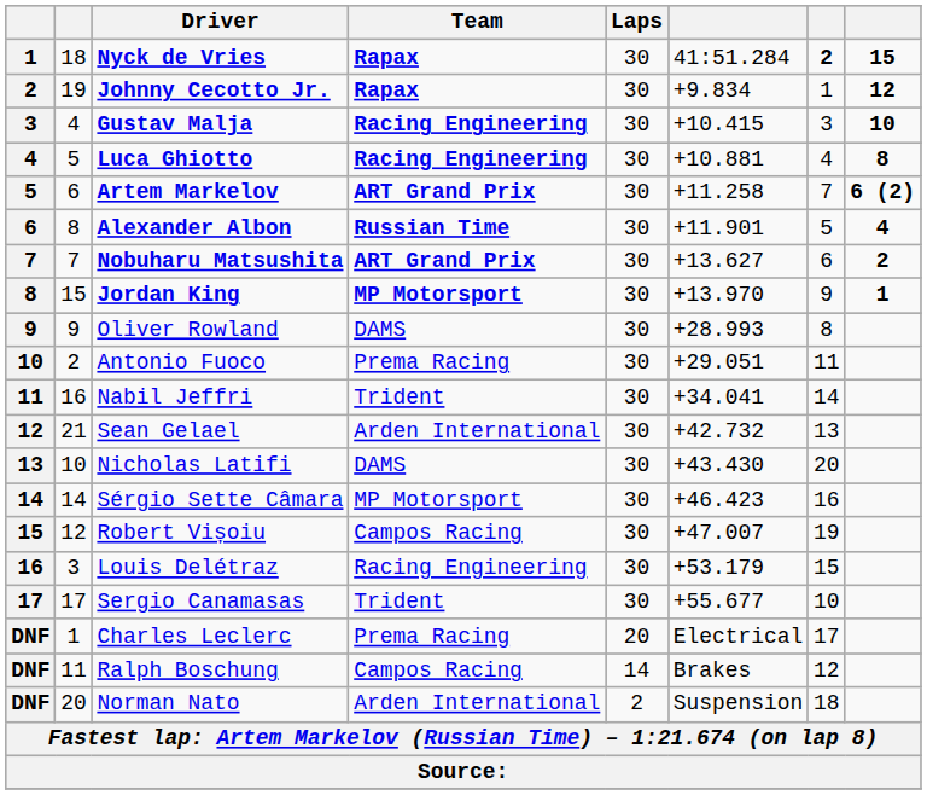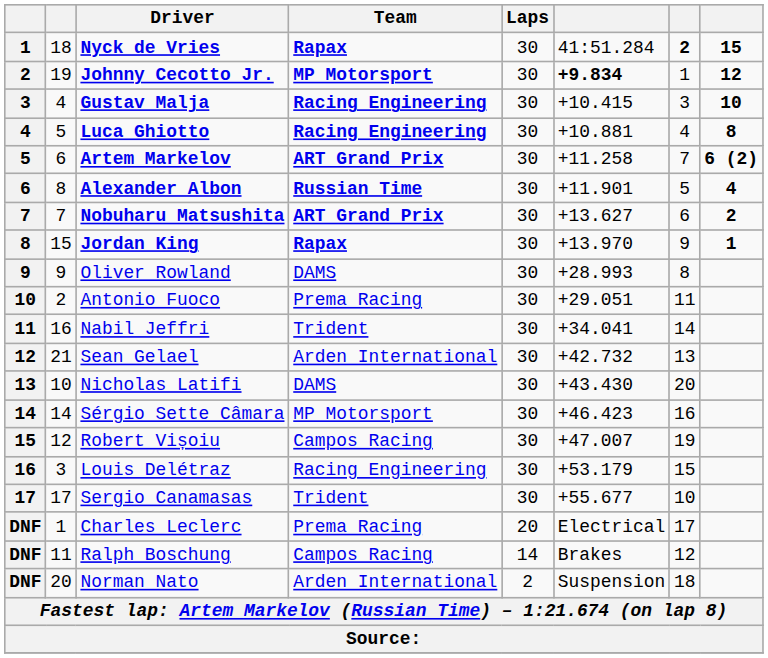 <table class="wikitable" style="font-size:85%">
 <tr>
 <th scope="col"></th>
 <th scope="col"></th>
 <th scope="col">Driver</th>
 <th scope="col">Team</th>
 <th scope="col">Laps</th>
 <th scope="col"></th>
 <th scope="col"></th>
 <th scope="col"></th>
 </tr>
 <tr>
 <th scope="row">1</th>
 <td align="center">18</td>
 <td> <strong><a href='#'>Nyck de Vries</a></strong></td>
 <td><strong><a href='#'>Rapax</a></strong></td>
 <td align="center">30</td>
 <td>41:51.284</td>
 <td align="center"><strong>2</strong></td>
 <td align="center"><strong>15</strong></td>
 </tr>
 <tr>
 <th scope="row">2</th>
 <td align="center">19</td>
 <td><strong> <a href='#'>Johnny Cecotto Jr.</a></strong></td>
-<td><strong><a href='#'>Rapax</a></strong></td>
+<td><strong><a href='#'>MP Motorsport</a></strong></td>
 <td align="center">30</td>
-<td>+9.834</td>
+<td><strong>+9.834</strong></td>
 <td align="center">1</td>
 <td align="center"><strong>12</strong></td>
 </tr>
 <tr>
 <th scope="row">3</th>
 <td align="center">4</td>
 <td><strong> <a href='#'>Gustav Malja</a></strong></td>
 <td><strong><a href='#'>Racing Engineering</a></strong></td>
 <td align="center">30</td>
 <td>+10.415</td>
 <td align="center">3</td>
 <td align="center"><strong>10</strong></td>
 </tr>
 <tr>
 <th scope="row">4</th>
 <td align="center">5</td>
 <td><strong> <a href='#'>Luca Ghiotto</a></strong></td>
 <td><strong><a href='#'>Racing Engineering</a></strong></td>
 <td align="center">30</td>
 <td>+10.881</td>
 <td align="center">4</td>
 <td align="center"><strong>8</strong></td>
 </tr>
 <tr>
 <th scope="row">5</th>
 <td align="center">6</td>
 <td><strong> <a href='#'>Artem Markelov</a></strong></td>
 <td><strong><a href='#'>ART Grand Prix</a></strong></td>
 <td align="center">30</td>
 <td>+11.258</td>
 <td align="center">7</td>
 <td align="center"><strong>6 (2)</strong></td>
 </tr>
 <tr>
 <th scope="row">6</th>
 <td align="center">8</td>
 <td><strong> <a href='#'>Alexander Albon</a></strong></td>
 <td><strong><a href='#'>Russian Time</a></strong></td>
 <td align="center">30</td>
 <td>+11.901</td>
 <td align="center">5</td>
 <td align="center"><strong>4</strong></td>
 </tr>
 <tr>
 <th scope="row">7</th>
 <td align="center">7</td>
 <td><strong> <a href='#'>Nobuharu Matsushita</a></strong></td>
 <td><strong><a href='#'>ART Grand Prix</a></strong></td>
 <td align="center">30</td>
 <td>+13.627</td>
 <td align="center">6</td>
 <td align="center"><strong>2</strong></td>
 </tr>
 <tr>
 <th scope="row">8</th>
 <td align="center">15</td>
 <td><strong> <a href='#'>Jordan King</a></strong></td>
-<td><strong><a href='#'>MP Motorsport</a></strong></td>
+<td><strong><a href='#'>Rapax</a></strong></td>
 <td align="center">30</td>
 <td>+13.970</td>
 <td align="center">9</td>
 <td align="center"><strong>1</strong></td>
 </tr>
 <tr>
 <th scope="row">9</th>
 <td align="center">9</td>
 <td> <a href='#'>Oliver Rowland</a></td>
 <td><a href='#'>DAMS</a></td>
 <td align="center">30</td>
 <td>+28.993</td>
 <td align="center">8</td>
 <td></td>
 </tr>
 <tr>
 <th scope="row">10</th>
 <td align="center">2</td>
 <td> <a href='#'>Antonio Fuoco</a></td>
 <td><a href='#'>Prema Racing</a></td>
 <td align="center">30</td>
 <td>+29.051</td>
 <td align="center">11</td>
 <td></td>
 </tr>
 <tr>
 <th scope="row">11</th>
 <td align="center">16</td>
 <td> <a href='#'>Nabil Jeffri</a></td>
 <td><a href='#'>Trident</a></td>
 <td align="center">30</td>
 <td>+34.041</td>
 <td align="center">14</td>
 <td></td>
 </tr>
 <tr>
 <th scope="row">12</th>
 <td align="center">21</td>
 <td> <a href='#'>Sean Gelael</a></td>
 <td><a href='#'>Arden International</a></td>
 <td align="center">30</td>
 <td>+42.732</td>
 <td align="center">13</td>
 <td></td>
 </tr>
 <tr>
 <th scope="row">13</th>
 <td align="center">10</td>
 <td> <a href='#'>Nicholas Latifi</a></td>
 <td><a href='#'>DAMS</a></td>
 <td align="center">30</td>
 <td>+43.430</td>
 <td align="center">20</td>
 <td></td>
 </tr>
 <tr>
 <th scope="row">14</th>
 <td align="center">14</td>
 <td> <a href='#'>Sérgio Sette Câmara</a></td>
 <td><a href='#'>MP Motorsport</a></td>
 <td align="center">30</td>
 <td>+46.423</td>
 <td align="center">16</td>
 <td></td>
 </tr>
 <tr>
 <th scope="row">15</th>
 <td align="center">12</td>
 <td> <a href='#'>Robert Vișoiu</a></td>
 <td><a href='#'>Campos Racing</a></td>
 <td align="center">30</td>
 <td>+47.007</td>
 <td align="center">19</td>
 <td></td>
 </tr>
 <tr>
 <th scope="row">16</th>
 <td align="center">3</td>
 <td> <a href='#'>Louis Delétraz</a></td>
 <td><a href='#'>Racing Engineering</a></td>
 <td align="center">30</td>
 <td>+53.179</td>
 <td align="center">15</td>
 <td></td>
 </tr>
 <tr>
 <th scope="row">17</th>
 <td align="center">17</td>
 <td> <a href='#'>Sergio Canamasas</a></td>
 <td><a href='#'>Trident</a></td>
 <td align="center">30</td>
 <td>+55.677</td>
 <td align="center">10</td>
 <td></td>
 </tr>
 <tr>
 <th scope="row">DNF</th>
 <td align="center">1</td>
 <td> <a href='#'>Charles Leclerc</a></td>
 <td><a href='#'>Prema Racing</a></td>
 <td align="center">20</td>
 <td>Electrical</td>
 <td align="center">17</td>
 <td></td>
 </tr>
 <tr>
 <th scope="row">DNF</th>
 <td align="center">11</td>
 <td> <a href='#'>Ralph Boschung</a></td>
 <td><a href='#'>Campos Racing</a></td>
 <td align="center">14</td>
 <td>Brakes</td>
 <td align="center">12</td>
 <td></td>
 </tr>
 <tr>
 <th scope="row">DNF</th>
 <td align="center">20</td>
 <td> <a href='#'>Norman Nato</a></td>
 <td><a href='#'>Arden International</a></td>
 <td align="center">2</td>
 <td>Suspension</td>
 <td align="center">18</td>
 <td></td>
 </tr>
 <tr>
 <th colspan="8" align="center"><em>Fastest lap:  <a href='#'>Artem Markelov</a> (<a href='#'>Russian Time</a>) – 1:21.674 (on lap 8)</em></th>
 </tr>
 <tr>
 <th colspan="8">Source:</th>
 </tr>
 <tr>
 </tr>
 </table>
